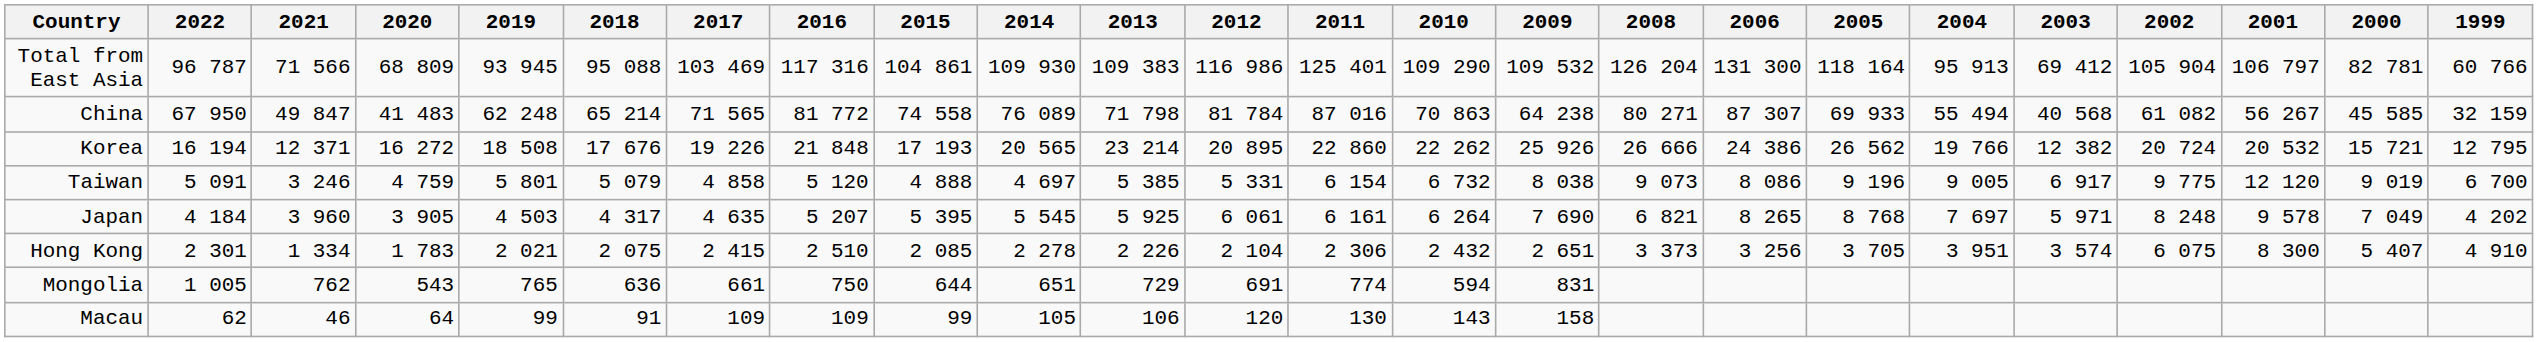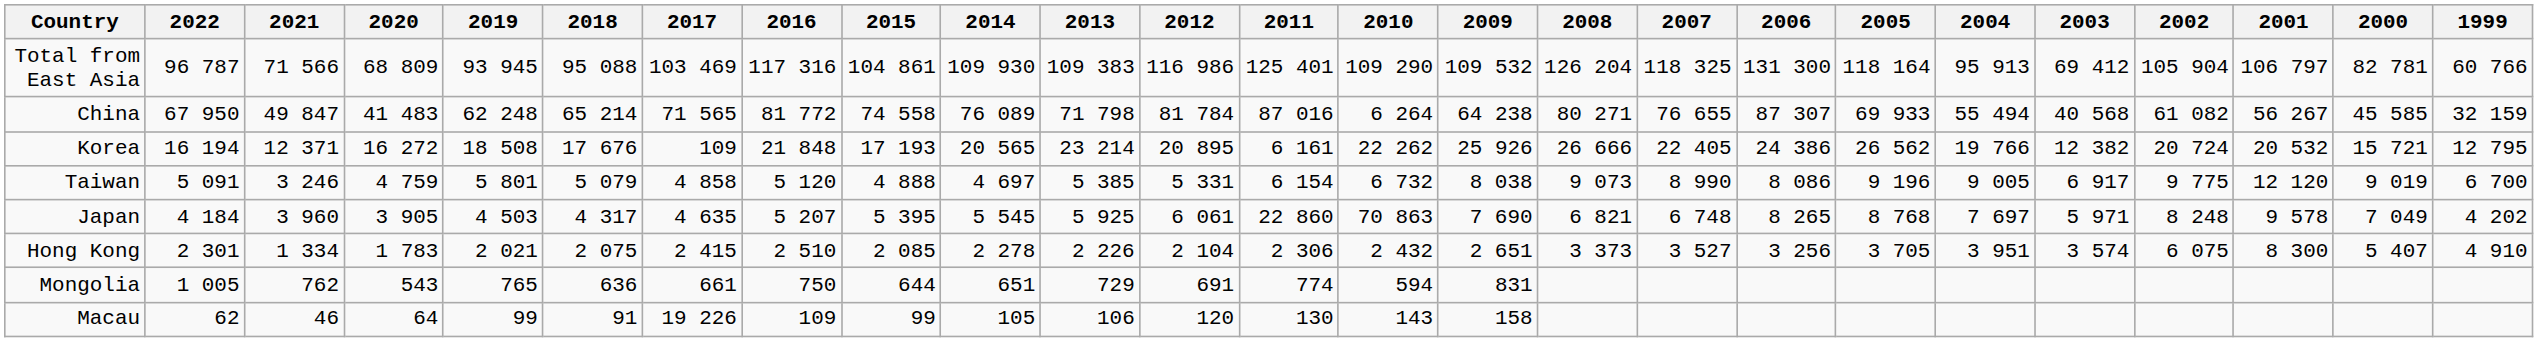 <table class="wikitable" style="text-align: right;">
 <tr>
 <th style="width:120pt;">Country</th>
 <th style="width:120pt;">2022</th>
 <th style="width:120pt;">2021</th>
 <th style="width:120pt;">2020</th>
 <th style="width:120pt;">2019</th>
 <th style="width:120pt;">2018</th>
 <th style="width:120pt;">2017</th>
 <th style="width:120pt;">2016</th>
 <th style="width:120pt;">2015</th>
 <th style="width:120pt;">2014</th>
 <th style="width:120pt;">2013</th>
 <th style="width:120pt;">2012</th>
 <th style="width:120pt;">2011</th>
 <th style="width:120pt;">2010</th>
 <th style="width:120pt;">2009</th>
 <th style="width:120pt;">2008</th>
+<th style="width:120pt;">2007</th>
 <th style="width:120pt;">2006</th>
 <th style="width:120pt;">2005</th>
 <th style="width:120pt;">2004</th>
 <th style="width:120pt;">2003</th>
 <th style="width:120pt;">2002</th>
 <th style="width:120pt;">2001</th>
 <th style="width:120pt;">2000</th>
 <th style="width:120pt;">1999</th>
 </tr>
 <tr>
 <td>Total from East Asia</td>
 <td>96 787</td>
 <td>71 566</td>
 <td>68 809</td>
 <td>93 945</td>
 <td>95 088</td>
 <td>103 469</td>
 <td>117 316</td>
 <td>104 861</td>
 <td>109 930</td>
 <td>109 383</td>
 <td>116 986</td>
 <td>125 401</td>
 <td>109 290</td>
 <td>109 532</td>
 <td>126 204</td>
+<td>118 325</td>
 <td>131 300</td>
 <td>118 164</td>
 <td>95 913</td>
 <td>69 412</td>
 <td>105 904</td>
 <td>106 797</td>
 <td>82 781</td>
 <td>60 766</td>
 </tr>
 <tr>
 <td>China</td>
 <td>67 950</td>
 <td>49 847</td>
 <td>41 483</td>
 <td>62 248</td>
 <td>65 214</td>
 <td>71 565</td>
 <td>81 772</td>
 <td>74 558</td>
 <td>76 089</td>
 <td>71 798</td>
 <td>81 784</td>
 <td>87 016</td>
-<td>70 863</td>
+<td>6 264</td>
 <td>64 238</td>
 <td>80 271</td>
+<td>76 655</td>
 <td>87 307</td>
 <td>69 933</td>
 <td>55 494</td>
 <td>40 568</td>
 <td>61 082</td>
 <td>56 267</td>
 <td>45 585</td>
 <td>32 159</td>
 </tr>
 <tr>
 <td>Korea</td>
 <td>16 194</td>
 <td>12 371</td>
 <td>16 272</td>
 <td>18 508</td>
 <td>17 676</td>
-<td>19 226</td>
+<td>109</td>
 <td>21 848</td>
 <td>17 193</td>
 <td>20 565</td>
 <td>23 214</td>
 <td>20 895</td>
-<td>22 860</td>
+<td>6 161</td>
 <td>22 262</td>
 <td>25 926</td>
 <td>26 666</td>
+<td>22 405</td>
 <td>24 386</td>
 <td>26 562</td>
 <td>19 766</td>
 <td>12 382</td>
 <td>20 724</td>
 <td>20 532</td>
 <td>15 721</td>
 <td>12 795</td>
 </tr>
 <tr>
 <td>Taiwan</td>
 <td>5 091</td>
 <td>3 246</td>
 <td>4 759</td>
 <td>5 801</td>
 <td>5 079</td>
 <td>4 858</td>
 <td>5 120</td>
 <td>4 888</td>
 <td>4 697</td>
 <td>5 385</td>
 <td>5 331</td>
 <td>6 154</td>
 <td>6 732</td>
 <td>8 038</td>
 <td>9 073</td>
+<td>8 990</td>
 <td>8 086</td>
 <td>9 196</td>
 <td>9 005</td>
 <td>6 917</td>
 <td>9 775</td>
 <td>12 120</td>
 <td>9 019</td>
 <td>6 700</td>
 </tr>
 <tr>
 <td>Japan</td>
 <td>4 184</td>
 <td>3 960</td>
 <td>3 905</td>
 <td>4 503</td>
 <td>4 317</td>
 <td>4 635</td>
 <td>5 207</td>
 <td>5 395</td>
 <td>5 545</td>
 <td>5 925</td>
 <td>6 061</td>
-<td>6 161</td>
-<td>6 264</td>
+<td>22 860</td>
+<td>70 863</td>
 <td>7 690</td>
 <td>6 821</td>
+<td>6 748</td>
 <td>8 265</td>
 <td>8 768</td>
 <td>7 697</td>
 <td>5 971</td>
 <td>8 248</td>
 <td>9 578</td>
 <td>7 049</td>
 <td>4 202</td>
 </tr>
 <tr>
 <td>Hong Kong</td>
 <td>2 301</td>
 <td>1 334</td>
 <td>1 783</td>
 <td>2 021</td>
 <td>2 075</td>
 <td>2 415</td>
 <td>2 510</td>
 <td>2 085</td>
 <td>2 278</td>
 <td>2 226</td>
 <td>2 104</td>
 <td>2 306</td>
 <td>2 432</td>
 <td>2 651</td>
 <td>3 373</td>
+<td>3 527</td>
 <td>3 256</td>
 <td>3 705</td>
 <td>3 951</td>
 <td>3 574</td>
 <td>6 075</td>
 <td>8 300</td>
 <td>5 407</td>
 <td>4 910</td>
 </tr>
 <tr>
 <td>Mongolia</td>
 <td>1 005</td>
 <td>762</td>
 <td>543</td>
 <td>765</td>
 <td>636</td>
 <td>661</td>
 <td>750</td>
 <td>644</td>
 <td>651</td>
 <td>729</td>
 <td>691</td>
 <td>774</td>
 <td>594</td>
 <td>831</td>
 <td></td>
 <td></td>
 <td></td>
 <td></td>
 <td></td>
 <td></td>
 <td></td>
 <td></td>
 <td></td>
+<td></td>
 </tr>
 <tr>
 <td>Macau</td>
 <td>62</td>
 <td>46</td>
 <td>64</td>
 <td>99</td>
 <td>91</td>
-<td>109</td>
+<td>19 226</td>
 <td>109</td>
 <td>99</td>
 <td>105</td>
 <td>106</td>
 <td>120</td>
 <td>130</td>
 <td>143</td>
 <td>158</td>
 <td></td>
 <td></td>
 <td></td>
 <td></td>
 <td></td>
 <td></td>
 <td></td>
 <td></td>
 <td></td>
+<td></td>
 </tr>
 </table>
